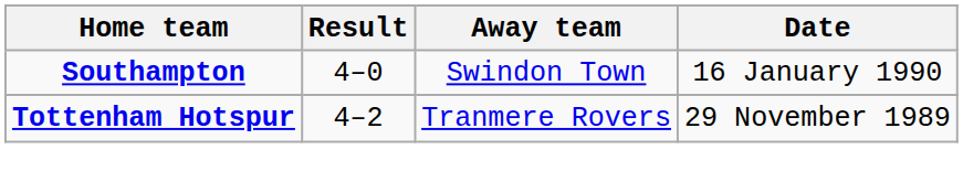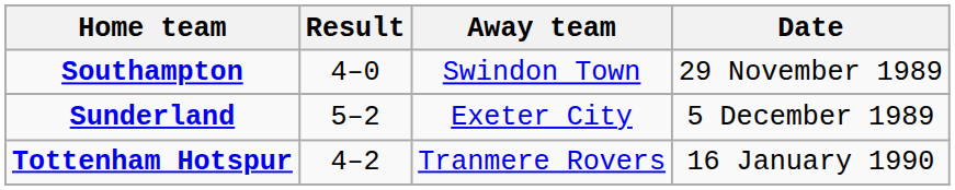 <table class="wikitable" style="text-align: center">
 <tr>
 <th>Home team</th>
 <th>Result</th>
 <th>Away team</th>
 <th>Date</th>
 </tr>
 <tr>
 <td><strong><a href='#'>Southampton</a></strong></td>
 <td>4–0</td>
 <td><a href='#'>Swindon Town</a></td>
-<td>16 January 1990</td>
+<td>29 November 1989</td>
+</tr>
+<tr>
+<td><strong><a href='#'>Sunderland</a></strong></td>
+<td>5–2</td>
+<td><a href='#'>Exeter City</a></td>
+<td>5 December 1989</td>
 </tr>
 <tr>
 <td><strong><a href='#'>Tottenham Hotspur</a></strong></td>
 <td>4–2</td>
 <td><a href='#'>Tranmere Rovers</a></td>
-<td>29 November 1989</td>
+<td>16 January 1990</td>
 </tr>
 </table>
